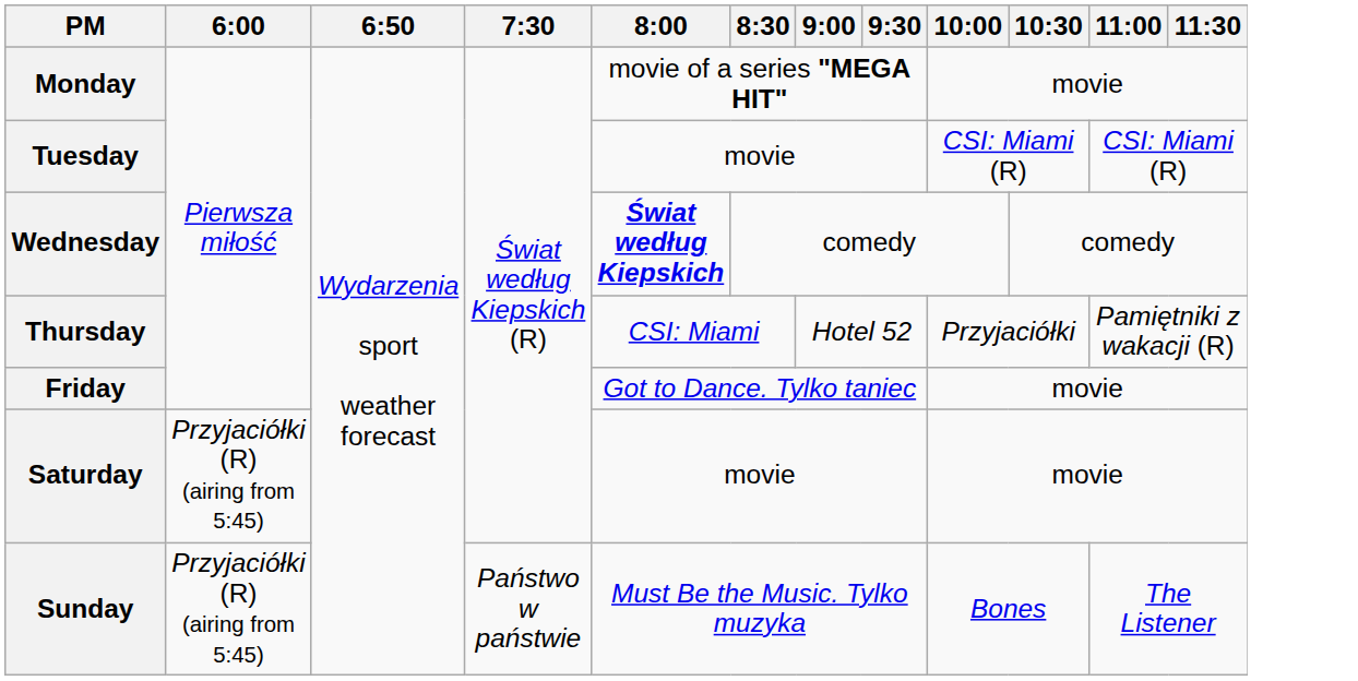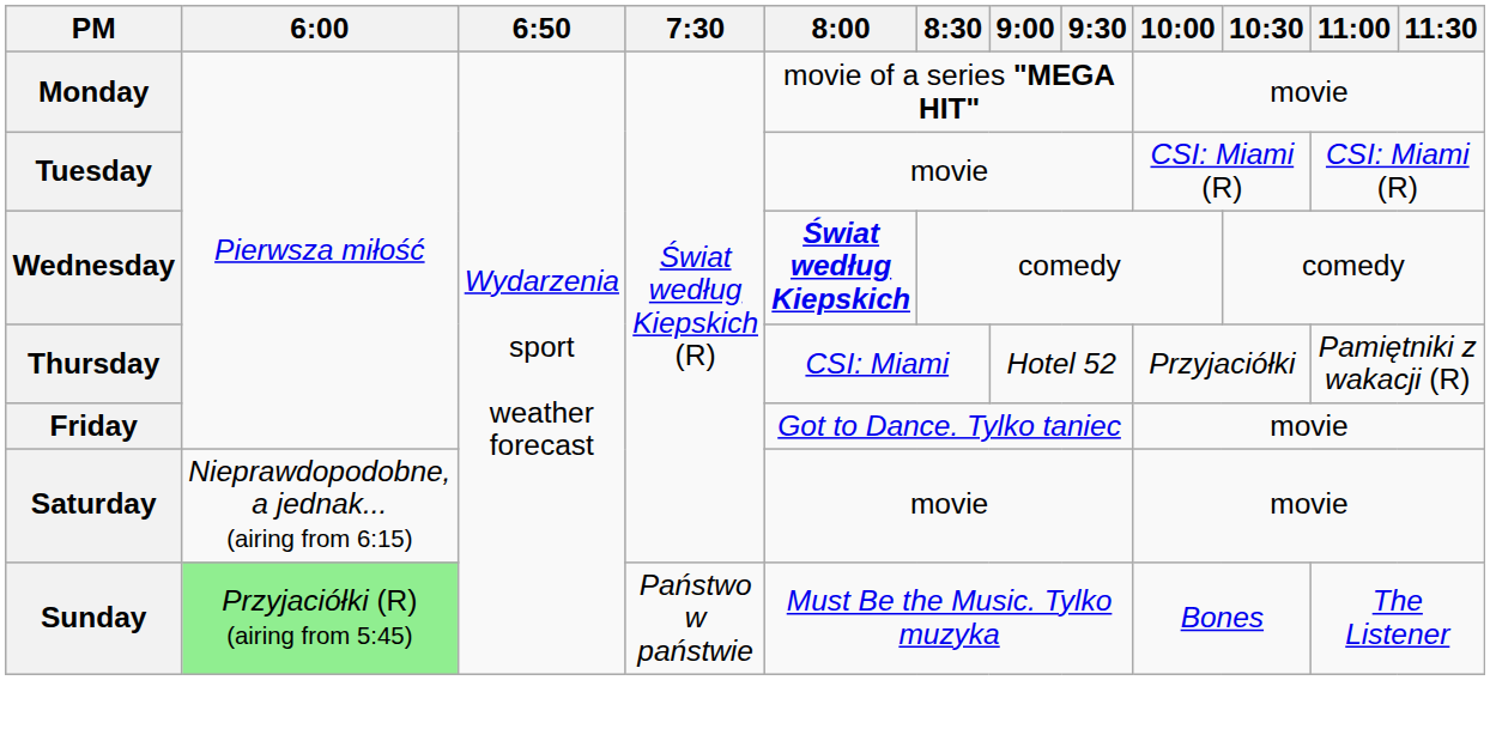 <table class="wikitable" style="width:100%;margin-right:0;text-align:center">
 <tr>
 <th style="width:7%;">PM</th>
 <th style="width:8%;">6:00</th>
 <th style="width:8%;">6:50</th>
 <th style="width:8%;">7:30</th>
 <th style="width:8%;">8:00</th>
 <th style="width:8%;">8:30</th>
 <th style="width:8%;">9:00</th>
 <th style="width:8%;">9:30</th>
 <th style="width:8%;">10:00</th>
 <th style="width:8%;">10:30</th>
 <th style="width:8%;">11:00</th>
 <th style="width:8%;">11:30</th>
 </tr>
 <tr>
 <th>Monday</th>
 <td rowspan="5"><em><a href='#'>Pierwsza miłość</a></em></td>
 <td rowspan="7"><em><a href='#'>Wydarzenia</a></em><br> <br>sport<br> <br>weather forecast</td>
 <td rowspan="6"><em><a href='#'>Świat według Kiepskich</a></em> (R)</td>
 <td colspan="4">movie of a series <strong>"MEGA HIT"</strong></td>
 <td colspan="4">movie</td>
 </tr>
 <tr>
 <th>Tuesday</th>
 <td colspan="4">movie</td>
 <td colspan="2"><em><a href='#'>CSI: Miami</a></em> (R)</td>
 <td colspan="2"><em><a href='#'>CSI: Miami</a></em> (R)</td>
 </tr>
 <tr>
 <th>Wednesday</th>
 <td><strong><em><a href='#'>Świat według Kiepskich</a></em></strong></td>
 <td colspan="4">comedy</td>
 <td colspan="3">comedy</td>
 </tr>
 <tr>
 <th>Thursday</th>
 <td colspan="2"><em><a href='#'>CSI: Miami</a></em></td>
 <td colspan="2"><em>Hotel 52</em></td>
 <td colspan="2"><em>Przyjaciółki</em></td>
 <td colspan="2"><em>Pamiętniki z wakacji</em> (R)</td>
 </tr>
 <tr>
 <th>Friday</th>
 <td colspan="4"><em><a href='#'>Got to Dance. Tylko taniec</a></em></td>
 <td colspan="4">movie</td>
 </tr>
 <tr>
 <th>Saturday</th>
-<td><em>Przyjaciółki</em> (R)<br><small>(airing from 5:45)</small></td>
+<td><em>Nieprawdopodobne, a jednak...</em><br><small>(airing from 6:15)</small></td>
 <td colspan="4">movie</td>
 <td colspan="4">movie</td>
 </tr>
 <tr>
 <th>Sunday</th>
-<td><em>Przyjaciółki</em> (R)<br><small>(airing from 5:45)</small></td>
+<td style="background: lightgreen;"><em>Przyjaciółki</em> (R)<br><small>(airing from 5:45)</small></td>
 <td><em>Państwo w państwie</em></td>
 <td colspan="4"><em><a href='#'>Must Be the Music. Tylko muzyka</a></em></td>
 <td colspan="2"><em><a href='#'>Bones</a></em></td>
 <td colspan="2"><em><a href='#'>The Listener</a></em></td>
 </tr>
 </table>
